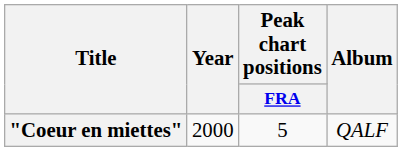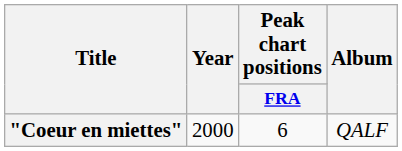 <table class="wikitable plainrowheaders" style="text-align:center;">
 <tr>
 <th scope="col" rowspan="2">Title</th>
 <th scope="col" rowspan="2">Year</th>
 <th scope="col" colspan="1">Peak chart positions</th>
 <th scope="col" rowspan="2">Album</th>
 </tr>
 <tr>
 <th scope="col" style="width:3em;font-size:85%;"><a href='#'>FRA</a><br></th>
 </tr>
 <tr>
 <th scope="row">"Coeur en miettes"<br></th>
 <td>2000</td>
-<td>5</td>
+<td>6</td>
 <td><em>QALF</em></td>
 </tr>
 </table>
